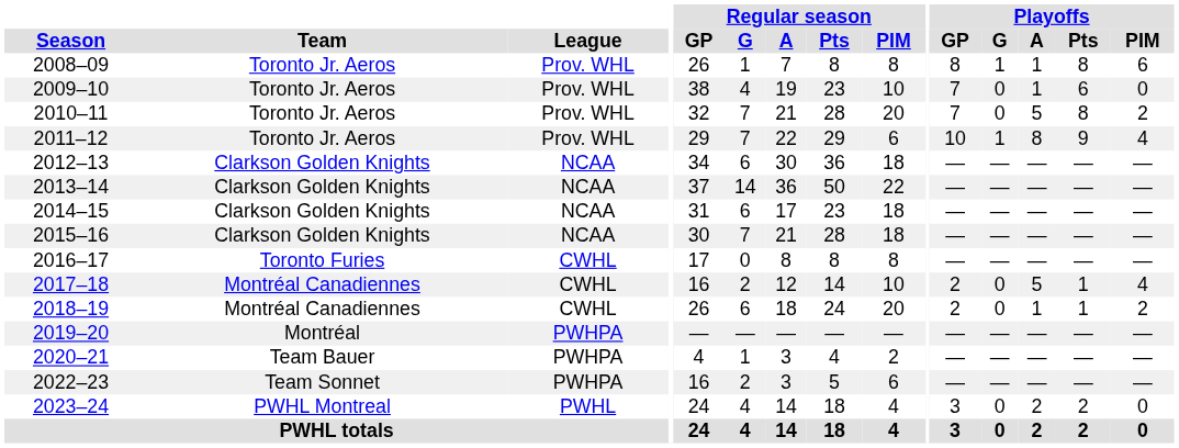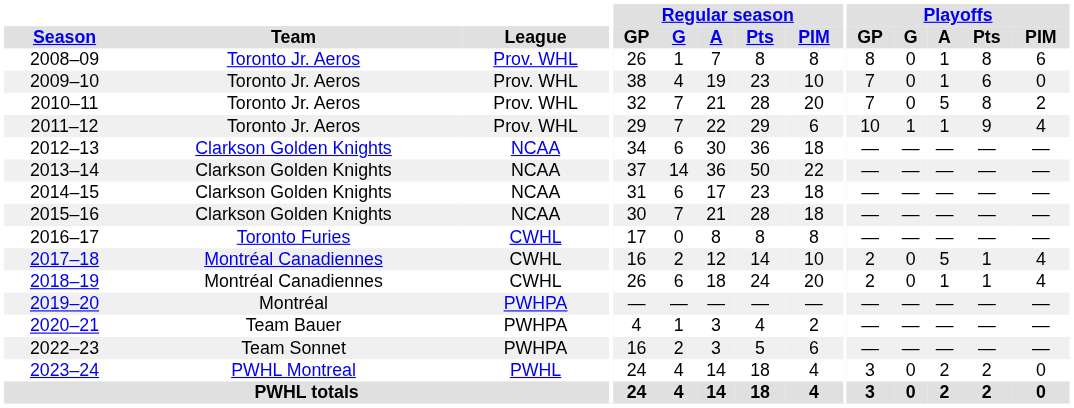 <table border="0" cellpadding="1" cellspacing="0" style="text-align:center; width:60em">
 <tr bgcolor="#e0e0e0">
 <th colspan="3" bgcolor="#ffffff"></th>
 <th rowspan="97" bgcolor="#ffffff"></th>
 <th colspan="5"><a href='#'>Regular season</a></th>
 <th rowspan="97" bgcolor="#ffffff"></th>
 <th colspan="5"><a href='#'>Playoffs</a></th>
 </tr>
 <tr bgcolor="#e0e0e0">
 <th><a href='#'>Season</a></th>
 <th>Team</th>
 <th>League</th>
 <th>GP</th>
 <th><a href='#'>G</a></th>
 <th><a href='#'>A</a></th>
 <th><a href='#'>Pts</a></th>
 <th><a href='#'>PIM</a></th>
 <th>GP</th>
 <th>G</th>
 <th>A</th>
 <th>Pts</th>
 <th>PIM</th>
 </tr>
 <tr>
 <td>2008–09</td>
 <td><a href='#'>Toronto Jr. Aeros</a></td>
 <td><a href='#'>Prov. WHL</a></td>
 <td>26</td>
 <td>1</td>
 <td>7</td>
 <td>8</td>
 <td>8</td>
 <td>8</td>
-<td>1</td>
+<td>0</td>
 <td>1</td>
 <td>8</td>
 <td>6</td>
 </tr>
 <tr bgcolor="f0f0f0">
 <td>2009–10</td>
 <td>Toronto Jr. Aeros</td>
 <td>Prov. WHL</td>
 <td>38</td>
 <td>4</td>
 <td>19</td>
 <td>23</td>
 <td>10</td>
 <td>7</td>
 <td>0</td>
 <td>1</td>
 <td>6</td>
 <td>0</td>
 </tr>
 <tr>
 <td>2010–11</td>
 <td>Toronto Jr. Aeros</td>
 <td>Prov. WHL</td>
 <td>32</td>
 <td>7</td>
 <td>21</td>
 <td>28</td>
 <td>20</td>
 <td>7</td>
 <td>0</td>
 <td>5</td>
 <td>8</td>
 <td>2</td>
 </tr>
 <tr bgcolor="#f0f0f0">
 <td>2011–12</td>
 <td>Toronto Jr. Aeros</td>
 <td>Prov. WHL</td>
 <td>29</td>
 <td>7</td>
 <td>22</td>
 <td>29</td>
 <td>6</td>
 <td>10</td>
 <td>1</td>
-<td>8</td>
+<td>1</td>
 <td>9</td>
 <td>4</td>
 </tr>
 <tr>
 <td>2012–13</td>
 <td><a href='#'>Clarkson Golden Knights</a></td>
 <td><a href='#'>NCAA</a></td>
 <td>34</td>
 <td>6</td>
 <td>30</td>
 <td>36</td>
 <td>18</td>
 <td>—</td>
 <td>—</td>
 <td>—</td>
 <td>—</td>
 <td>—</td>
 </tr>
 <tr bgcolor="#f0f0f0">
 <td>2013–14</td>
 <td>Clarkson Golden Knights</td>
 <td>NCAA</td>
 <td>37</td>
 <td>14</td>
 <td>36</td>
 <td>50</td>
 <td>22</td>
 <td>—</td>
 <td>—</td>
 <td>—</td>
 <td>—</td>
 <td>—</td>
 </tr>
 <tr>
 <td>2014–15</td>
 <td>Clarkson Golden Knights</td>
 <td>NCAA</td>
 <td>31</td>
 <td>6</td>
 <td>17</td>
 <td>23</td>
 <td>18</td>
 <td>—</td>
 <td>—</td>
 <td>—</td>
 <td>—</td>
 <td>—</td>
 </tr>
 <tr bgcolor="#f0f0f0">
 <td>2015–16</td>
 <td>Clarkson Golden Knights</td>
 <td>NCAA</td>
 <td>30</td>
 <td>7</td>
 <td>21</td>
 <td>28</td>
 <td>18</td>
 <td>—</td>
 <td>—</td>
 <td>—</td>
 <td>—</td>
 <td>—</td>
 </tr>
 <tr>
 <td>2016–17</td>
 <td><a href='#'>Toronto Furies</a></td>
 <td><a href='#'>CWHL</a></td>
 <td>17</td>
 <td>0</td>
 <td>8</td>
 <td>8</td>
 <td>8</td>
 <td>—</td>
 <td>—</td>
 <td>—</td>
 <td>—</td>
 <td>—</td>
 </tr>
 <tr bgcolor="#f0f0f0">
 <td><a href='#'>2017–18</a></td>
 <td><a href='#'>Montréal Canadiennes</a></td>
 <td>CWHL</td>
 <td>16</td>
 <td>2</td>
 <td>12</td>
 <td>14</td>
 <td>10</td>
 <td>2</td>
 <td>0</td>
 <td>5</td>
 <td>1</td>
 <td>4</td>
 </tr>
 <tr>
 <td><a href='#'>2018–19</a></td>
 <td>Montréal Canadiennes</td>
 <td>CWHL</td>
 <td>26</td>
 <td>6</td>
 <td>18</td>
 <td>24</td>
 <td>20</td>
 <td>2</td>
 <td>0</td>
 <td>1</td>
 <td>1</td>
-<td>2</td>
+<td>4</td>
 </tr>
 <tr bgcolor="#f0f0f0">
 <td><a href='#'>2019–20</a></td>
 <td>Montréal</td>
 <td><a href='#'>PWHPA</a></td>
 <td>—</td>
 <td>—</td>
 <td>—</td>
 <td>—</td>
 <td>—</td>
 <td>—</td>
 <td>—</td>
 <td>—</td>
 <td>—</td>
 <td>—</td>
 </tr>
 <tr>
 <td><a href='#'>2020–21</a></td>
 <td>Team Bauer</td>
 <td>PWHPA</td>
 <td>4</td>
 <td>1</td>
 <td>3</td>
 <td>4</td>
 <td>2</td>
 <td>—</td>
 <td>—</td>
 <td>—</td>
 <td>—</td>
 <td>—</td>
 </tr>
 <tr bgcolor="#f0f0f0">
 <td>2022–23</td>
 <td>Team Sonnet</td>
 <td>PWHPA</td>
 <td>16</td>
 <td>2</td>
 <td>3</td>
 <td>5</td>
 <td>6</td>
 <td>—</td>
 <td>—</td>
 <td>—</td>
 <td>—</td>
 <td>—</td>
 </tr>
 <tr>
 <td><a href='#'>2023–24</a></td>
 <td><a href='#'>PWHL Montreal</a></td>
 <td><a href='#'>PWHL</a></td>
 <td>24</td>
 <td>4</td>
 <td>14</td>
 <td>18</td>
 <td>4</td>
 <td>3</td>
 <td>0</td>
 <td>2</td>
 <td>2</td>
 <td>0</td>
 </tr>
 <tr bgcolor="#e0e0e0">
 <th colspan="3">PWHL totals</th>
 <th>24</th>
 <th>4</th>
 <th>14</th>
 <th>18</th>
 <th>4</th>
 <th>3</th>
 <th>0</th>
 <th>2</th>
 <th>2</th>
 <th>0</th>
 </tr>
 </table>
